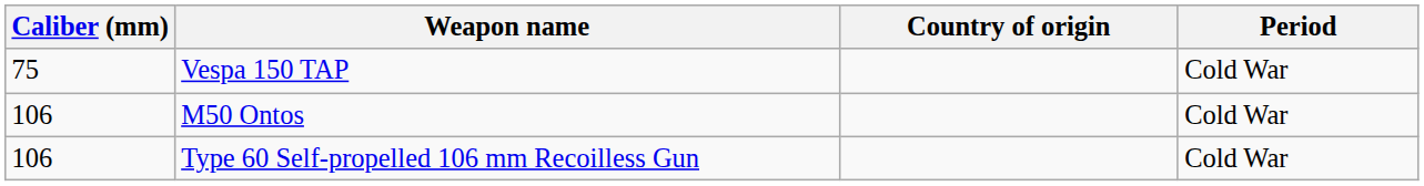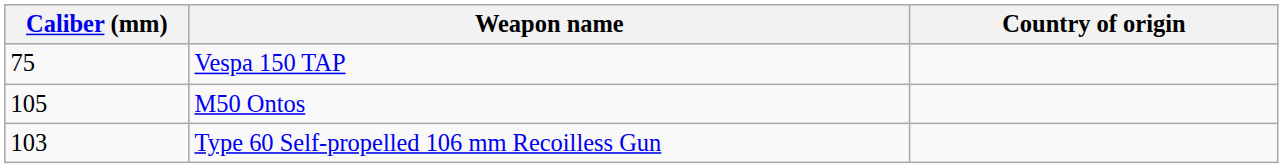 <table class="wikitable sortable" style="font-size:98%;">
 <tr>
 <th width=12%><a href='#'>Caliber</a> (mm)</th>
 <th width=47%>Weapon name</th>
 <th width=24%>Country of origin</th>
-<th width=19%>Period</th>
 </tr>
 <tr>
 <td>75</td>
 <td><a href='#'>Vespa 150 TAP</a></td>
 <td></td>
-<td>Cold War</td>
 </tr>
 <tr>
-<td>106</td>
+<td>105</td>
 <td><a href='#'>M50 Ontos</a></td>
 <td></td>
-<td>Cold War</td>
 </tr>
 <tr>
-<td>106</td>
+<td>103</td>
 <td><a href='#'>Type 60 Self-propelled 106 mm Recoilless Gun</a></td>
 <td></td>
-<td>Cold War</td>
 </tr>
 </table>
